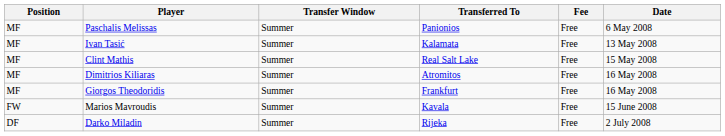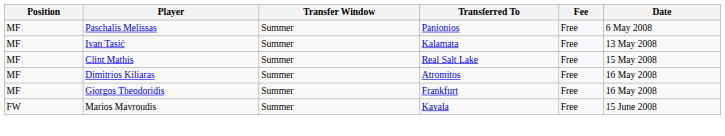 <table class="wikitable sortable" style="width:90%; text-align:center; font-size:95%; text-align:left;">
 <tr>
 <th><strong>Position</strong></th>
 <th><strong>Player</strong></th>
 <th><strong>Transfer Window</strong></th>
 <th><strong>Transferred To</strong></th>
 <th><strong>Fee</strong></th>
 <th><strong>Date</strong></th>
 </tr>
 <tr>
 <td>MF</td>
 <td> <a href='#'>Paschalis Melissas</a></td>
 <td>Summer</td>
 <td> <a href='#'>Panionios</a></td>
 <td>Free</td>
 <td>6 May 2008</td>
 </tr>
 <tr>
 <td>MF</td>
 <td> <a href='#'>Ivan Tasić</a></td>
 <td>Summer</td>
 <td> <a href='#'>Kalamata</a></td>
 <td>Free</td>
 <td>13 May 2008</td>
 </tr>
 <tr>
 <td>MF</td>
 <td> <a href='#'>Clint Mathis</a></td>
 <td>Summer</td>
 <td> <a href='#'>Real Salt Lake</a></td>
 <td>Free</td>
 <td>15 May 2008</td>
 </tr>
 <tr>
 <td>MF</td>
 <td> <a href='#'>Dimitrios Kiliaras</a></td>
 <td>Summer</td>
 <td> <a href='#'>Atromitos</a></td>
 <td>Free</td>
 <td>16 May 2008</td>
 </tr>
 <tr>
 <td>MF</td>
 <td> <a href='#'>Giorgos Theodoridis</a></td>
 <td>Summer</td>
 <td> <a href='#'>Frankfurt</a></td>
 <td>Free</td>
 <td>16 May 2008</td>
 </tr>
 <tr>
 <td>FW</td>
 <td> Marios Mavroudis</td>
 <td>Summer</td>
 <td> <a href='#'>Kavala</a></td>
 <td>Free</td>
 <td>15 June 2008</td>
 </tr>
-<tr>
-<td>DF</td>
-<td> <a href='#'>Darko Miladin</a></td>
-<td>Summer</td>
-<td> <a href='#'>Rijeka</a></td>
-<td>Free</td>
-<td>2 July 2008</td>
-</tr>
 </table>
